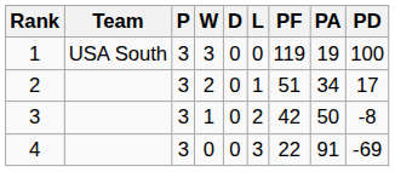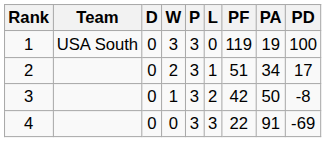 <table class="wikitable" style="text-align: center;">
 <tr>
 <th>Rank</th>
 <th>Team</th>
+<th>D</th>
+<th>W</th>
 <th>P</th>
-<th>W</th>
-<th>D</th>
 <th>L</th>
 <th>PF</th>
 <th>PA</th>
 <th>PD</th>
 </tr>
 <tr>
 <td>1</td>
 <td align="left"> USA South</td>
+<td>0</td>
 <td>3</td>
 <td>3</td>
-<td>0</td>
 <td>0</td>
 <td>119</td>
 <td>19</td>
 <td>100</td>
 </tr>
 <tr>
 <td>2</td>
 <td align="left"></td>
+<td>0</td>
+<td>2</td>
 <td>3</td>
-<td>2</td>
-<td>0</td>
 <td>1</td>
 <td>51</td>
 <td>34</td>
 <td>17</td>
 </tr>
 <tr>
 <td>3</td>
 <td align="left"></td>
+<td>0</td>
+<td>1</td>
 <td>3</td>
-<td>1</td>
-<td>0</td>
 <td>2</td>
 <td>42</td>
 <td>50</td>
 <td>-8</td>
 </tr>
 <tr>
 <td>4</td>
 <td align="left"></td>
-<td>3</td>
 <td>0</td>
 <td>0</td>
+<td>3</td>
 <td>3</td>
 <td>22</td>
 <td>91</td>
 <td>-69</td>
 </tr>
 </table>
